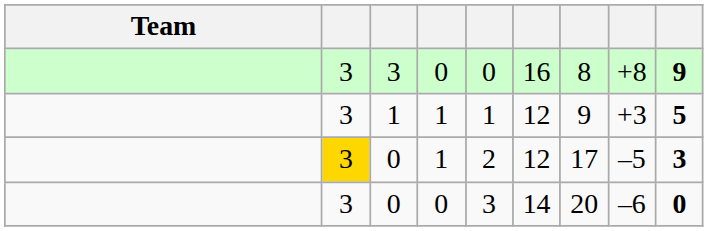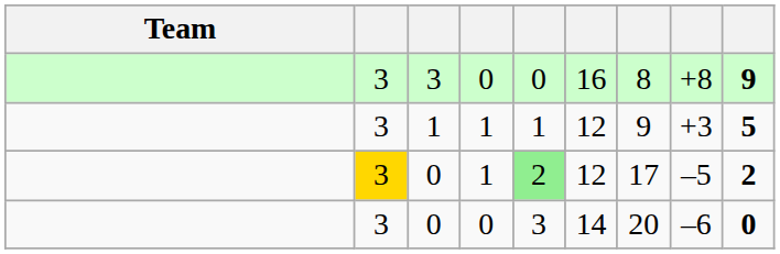 <table class="wikitable" style="text-align: center;">
 <tr>
 <th style="width:175px;">Team</th>
 <th width="20"></th>
 <th width="20"></th>
 <th width="20"></th>
 <th width="20"></th>
 <th width="20"></th>
 <th width="20"></th>
 <th width="20"></th>
 <th width="20"></th>
 </tr>
 <tr style="background:#cfc;">
 <td align=left></td>
 <td>3</td>
 <td>3</td>
 <td>0</td>
 <td>0</td>
 <td>16</td>
 <td>8</td>
 <td>+8</td>
 <td><strong>9</strong></td>
 </tr>
 <tr>
 <td align=left></td>
 <td>3</td>
 <td>1</td>
 <td>1</td>
 <td>1</td>
 <td>12</td>
 <td>9</td>
 <td>+3</td>
 <td><strong>5</strong></td>
 </tr>
 <tr>
 <td align=left></td>
 <td style="background: gold;">3</td>
 <td>0</td>
 <td>1</td>
-<td>2</td>
+<td style="background: lightgreen;">2</td>
 <td>12</td>
 <td>17</td>
 <td>–5</td>
-<td><strong>3</strong></td>
+<td><strong>2</strong></td>
 </tr>
 <tr>
 <td align=left></td>
 <td>3</td>
 <td>0</td>
 <td>0</td>
 <td>3</td>
 <td>14</td>
 <td>20</td>
 <td>–6</td>
 <td><strong>0</strong></td>
 </tr>
 </table>
